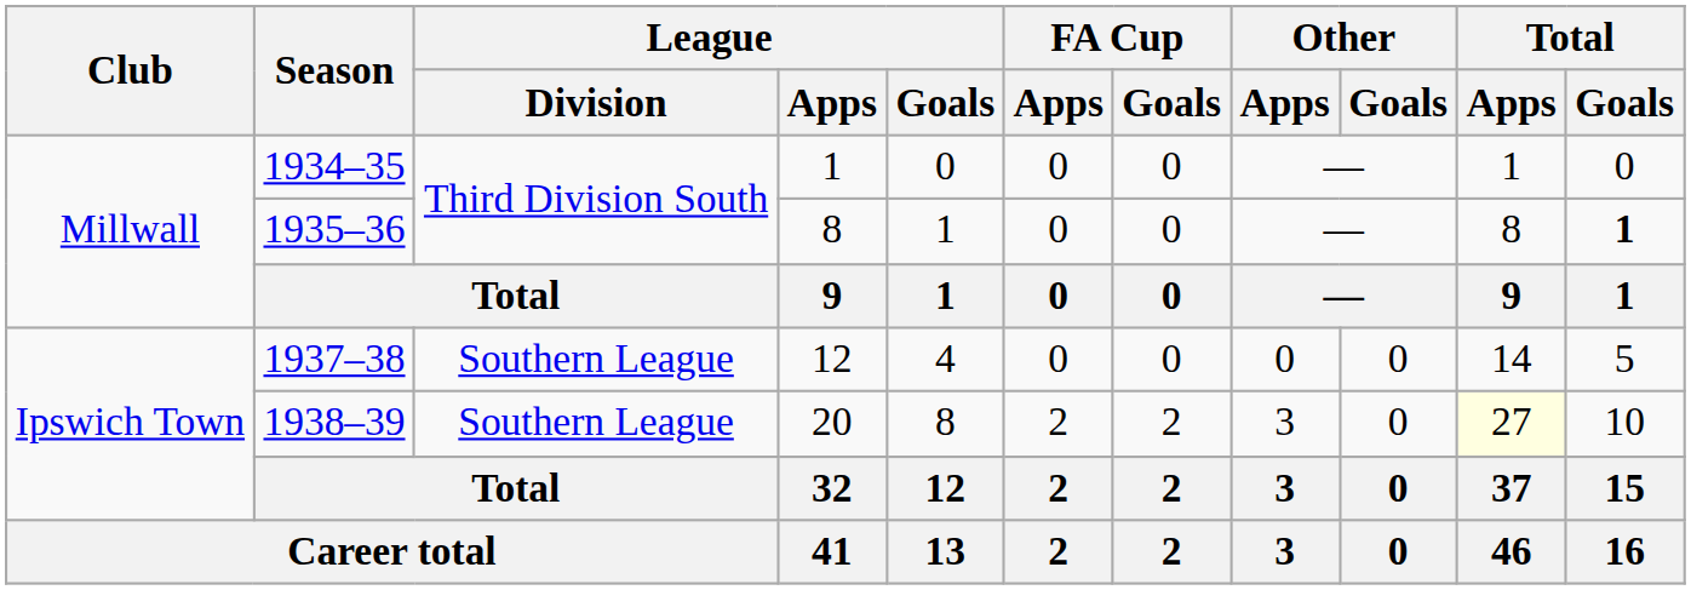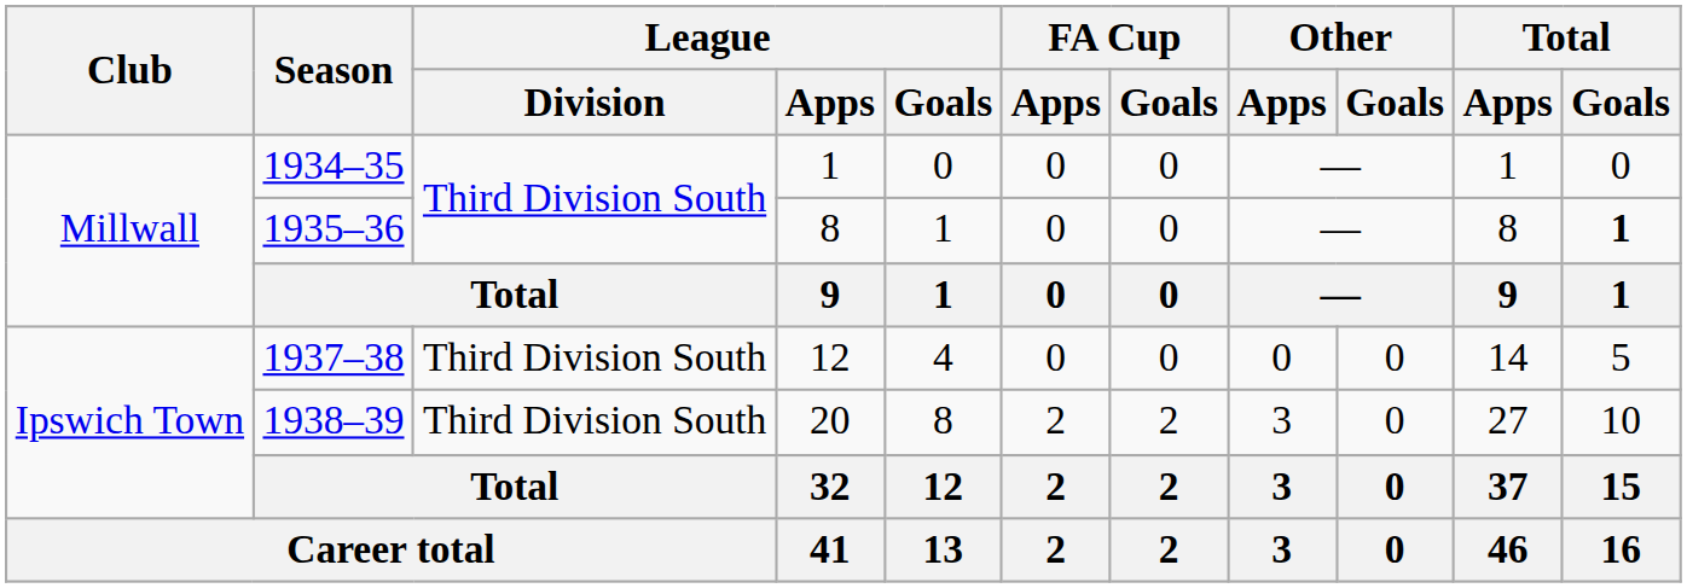 <table class="wikitable" style="text-align:center">
 <tr>
 <th rowspan="2">Club</th>
 <th rowspan="2">Season</th>
 <th colspan="3">League</th>
 <th colspan="2">FA Cup</th>
 <th colspan="2">Other</th>
 <th colspan="2">Total</th>
 </tr>
 <tr>
 <th>Division</th>
 <th>Apps</th>
 <th>Goals</th>
 <th>Apps</th>
 <th>Goals</th>
 <th>Apps</th>
 <th>Goals</th>
 <th>Apps</th>
 <th>Goals</th>
 </tr>
 <tr>
 <td rowspan="3"><a href='#'>Millwall</a></td>
 <td><a href='#'>1934–35</a></td>
 <td rowspan="2"><a href='#'>Third Division South</a></td>
 <td>1</td>
 <td>0</td>
 <td>0</td>
 <td>0</td>
 <td colspan="2">―</td>
 <td>1</td>
 <td>0</td>
 </tr>
 <tr>
 <td><a href='#'>1935–36</a></td>
 <td>8</td>
 <td>1</td>
 <td>0</td>
 <td>0</td>
 <td colspan="2">―</td>
 <td>8</td>
 <td><strong>1</strong></td>
 </tr>
 <tr>
 <th colspan="2">Total</th>
 <th>9</th>
 <th>1</th>
 <th>0</th>
 <th>0</th>
 <th colspan="2">―</th>
 <th>9</th>
 <th>1</th>
 </tr>
 <tr>
 <td rowspan="3"><a href='#'>Ipswich Town</a></td>
 <td><a href='#'>1937–38</a></td>
-<td><a href='#'>Southern League</a></td>
+<td>Third Division South</td>
 <td>12</td>
 <td>4</td>
 <td>0</td>
 <td>0</td>
 <td>0</td>
 <td>0</td>
 <td>14</td>
 <td>5</td>
 </tr>
 <tr>
 <td><a href='#'>1938–39</a></td>
-<td><a href='#'>Southern League</a></td>
+<td>Third Division South</td>
 <td>20</td>
 <td>8</td>
 <td>2</td>
 <td>2</td>
 <td>3</td>
 <td>0</td>
-<td style="background: lightyellow;">27</td>
+<td>27</td>
 <td>10</td>
 </tr>
 <tr>
 <th colspan="2">Total</th>
 <th>32</th>
 <th>12</th>
 <th>2</th>
 <th>2</th>
 <th>3</th>
 <th>0</th>
 <th>37</th>
 <th>15</th>
 </tr>
 <tr>
 <th colspan="3">Career total</th>
 <th>41</th>
 <th>13</th>
 <th>2</th>
 <th>2</th>
 <th>3</th>
 <th>0</th>
 <th>46</th>
 <th>16</th>
 </tr>
 </table>
